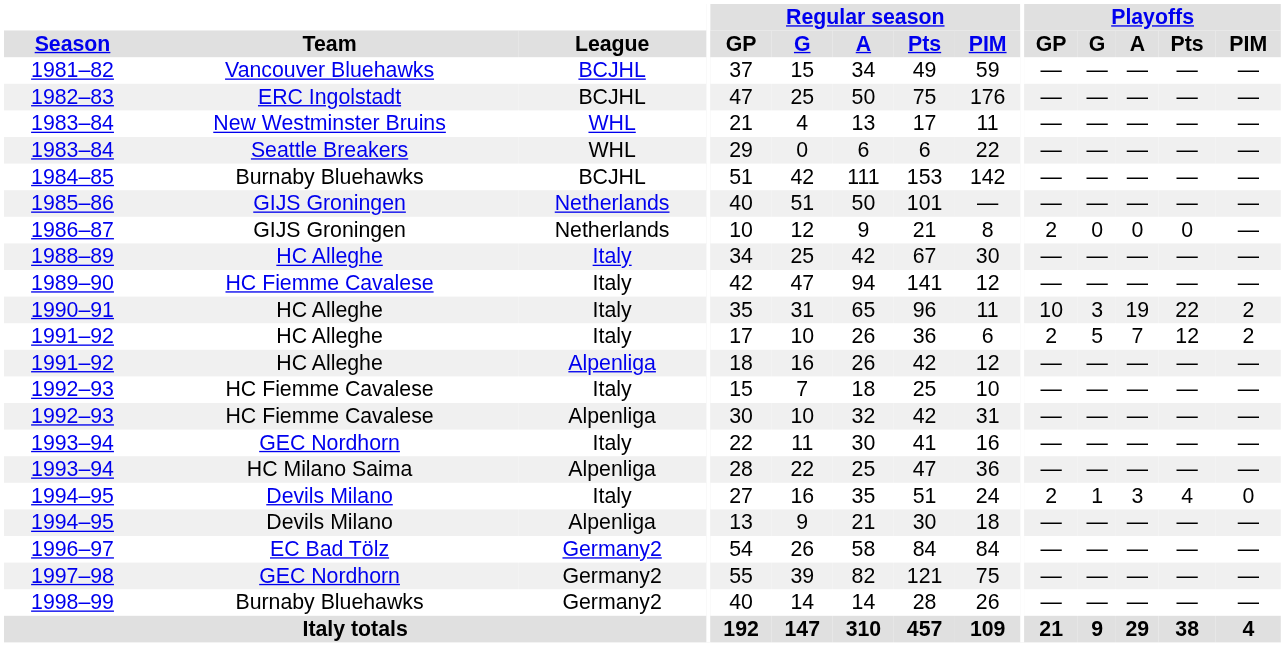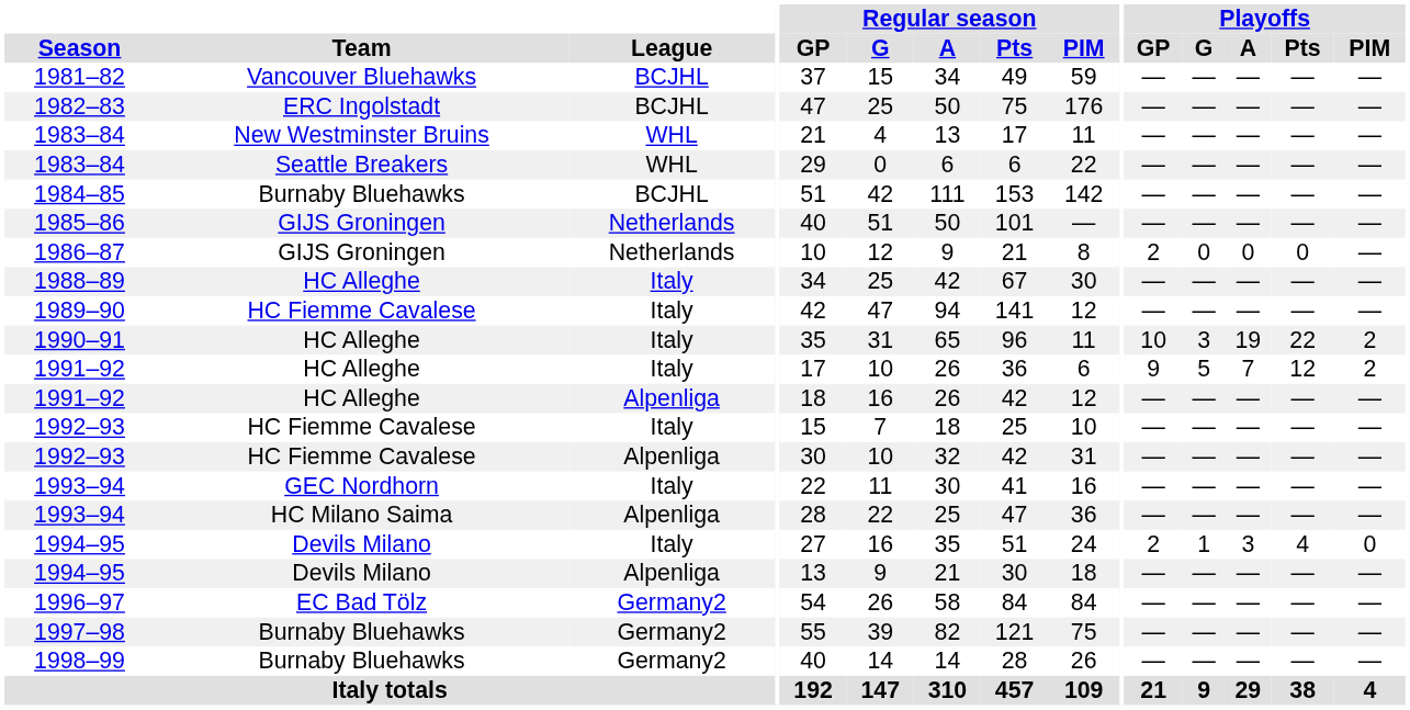 <table border="0" cellpadding="1" cellspacing="0" style="text-align:center; width:60em">
 <tr bgcolor="#e0e0e0">
 <th colspan="3" bgcolor="#ffffff"></th>
 <th rowspan="99" bgcolor="#ffffff"></th>
 <th colspan="5"><a href='#'>Regular season</a></th>
 <th rowspan="99" bgcolor="#ffffff"></th>
 <th colspan="5"><a href='#'>Playoffs</a></th>
 </tr>
 <tr bgcolor="#e0e0e0">
 <th><a href='#'>Season</a></th>
 <th>Team</th>
 <th>League</th>
 <th>GP</th>
 <th><a href='#'>G</a></th>
 <th><a href='#'>A</a></th>
 <th><a href='#'>Pts</a></th>
 <th><a href='#'>PIM</a></th>
 <th>GP</th>
 <th>G</th>
 <th>A</th>
 <th>Pts</th>
 <th>PIM</th>
 </tr>
 <tr>
 <td><a href='#'>1981–82</a></td>
 <td><a href='#'>Vancouver Bluehawks</a></td>
 <td><a href='#'>BCJHL</a></td>
 <td>37</td>
 <td>15</td>
 <td>34</td>
 <td>49</td>
 <td>59</td>
 <td>—</td>
 <td>—</td>
 <td>—</td>
 <td>—</td>
 <td>—</td>
 </tr>
 <tr bgcolor="#f0f0f0">
 <td><a href='#'>1982–83</a></td>
 <td><a href='#'>ERC Ingolstadt</a></td>
 <td>BCJHL</td>
 <td>47</td>
 <td>25</td>
 <td>50</td>
 <td>75</td>
 <td>176</td>
 <td>—</td>
 <td>—</td>
 <td>—</td>
 <td>—</td>
 <td>—</td>
 </tr>
 <tr>
 <td><a href='#'>1983–84</a></td>
 <td><a href='#'>New Westminster Bruins</a></td>
 <td><a href='#'>WHL</a></td>
 <td>21</td>
 <td>4</td>
 <td>13</td>
 <td>17</td>
 <td>11</td>
 <td>—</td>
 <td>—</td>
 <td>—</td>
 <td>—</td>
 <td>—</td>
 </tr>
 <tr bgcolor="#f0f0f0">
 <td><a href='#'>1983–84</a></td>
 <td><a href='#'>Seattle Breakers</a></td>
 <td>WHL</td>
 <td>29</td>
 <td>0</td>
 <td>6</td>
 <td>6</td>
 <td>22</td>
 <td>—</td>
 <td>—</td>
 <td>—</td>
 <td>—</td>
 <td>—</td>
 </tr>
 <tr>
 <td><a href='#'>1984–85</a></td>
 <td>Burnaby Bluehawks</td>
 <td>BCJHL</td>
 <td>51</td>
 <td>42</td>
 <td>111</td>
 <td>153</td>
 <td>142</td>
 <td>—</td>
 <td>—</td>
 <td>—</td>
 <td>—</td>
 <td>—</td>
 </tr>
 <tr bgcolor="#f0f0f0">
 <td><a href='#'>1985–86</a></td>
 <td><a href='#'>GIJS Groningen</a></td>
 <td><a href='#'>Netherlands</a></td>
 <td>40</td>
 <td>51</td>
 <td>50</td>
 <td>101</td>
 <td>—</td>
 <td>—</td>
 <td>—</td>
 <td>—</td>
 <td>—</td>
 <td>—</td>
 </tr>
 <tr>
 <td><a href='#'>1986–87</a></td>
 <td>GIJS Groningen</td>
 <td>Netherlands</td>
 <td>10</td>
 <td>12</td>
 <td>9</td>
 <td>21</td>
 <td>8</td>
 <td>2</td>
 <td>0</td>
 <td>0</td>
 <td>0</td>
 <td>—</td>
 </tr>
 <tr bgcolor="#f0f0f0">
 <td><a href='#'>1988–89</a></td>
 <td><a href='#'>HC Alleghe</a></td>
 <td><a href='#'>Italy</a></td>
 <td>34</td>
 <td>25</td>
 <td>42</td>
 <td>67</td>
 <td>30</td>
 <td>—</td>
 <td>—</td>
 <td>—</td>
 <td>—</td>
 <td>—</td>
 </tr>
 <tr>
 <td><a href='#'>1989–90</a></td>
 <td><a href='#'>HC Fiemme Cavalese</a></td>
 <td>Italy</td>
 <td>42</td>
 <td>47</td>
 <td>94</td>
 <td>141</td>
 <td>12</td>
 <td>—</td>
 <td>—</td>
 <td>—</td>
 <td>—</td>
 <td>—</td>
 </tr>
 <tr bgcolor="#f0f0f0">
 <td><a href='#'>1990–91</a></td>
 <td>HC Alleghe</td>
 <td>Italy</td>
 <td>35</td>
 <td>31</td>
 <td>65</td>
 <td>96</td>
 <td>11</td>
 <td>10</td>
 <td>3</td>
 <td>19</td>
 <td>22</td>
 <td>2</td>
 </tr>
 <tr>
 <td><a href='#'>1991–92</a></td>
 <td>HC Alleghe</td>
 <td>Italy</td>
 <td>17</td>
 <td>10</td>
 <td>26</td>
 <td>36</td>
 <td>6</td>
-<td>2</td>
+<td>9</td>
 <td>5</td>
 <td>7</td>
 <td>12</td>
 <td>2</td>
 </tr>
 <tr bgcolor="#f0f0f0">
 <td><a href='#'>1991–92</a></td>
 <td>HC Alleghe</td>
 <td><a href='#'>Alpenliga</a></td>
 <td>18</td>
 <td>16</td>
 <td>26</td>
 <td>42</td>
 <td>12</td>
 <td>—</td>
 <td>—</td>
 <td>—</td>
 <td>—</td>
 <td>—</td>
 </tr>
 <tr>
 <td><a href='#'>1992–93</a></td>
 <td>HC Fiemme Cavalese</td>
 <td>Italy</td>
 <td>15</td>
 <td>7</td>
 <td>18</td>
 <td>25</td>
 <td>10</td>
 <td>—</td>
 <td>—</td>
 <td>—</td>
 <td>—</td>
 <td>—</td>
 </tr>
 <tr bgcolor="#f0f0f0">
 <td><a href='#'>1992–93</a></td>
 <td>HC Fiemme Cavalese</td>
 <td>Alpenliga</td>
 <td>30</td>
 <td>10</td>
 <td>32</td>
 <td>42</td>
 <td>31</td>
 <td>—</td>
 <td>—</td>
 <td>—</td>
 <td>—</td>
 <td>—</td>
 </tr>
 <tr>
 <td><a href='#'>1993–94</a></td>
 <td><a href='#'>GEC Nordhorn</a></td>
 <td>Italy</td>
 <td>22</td>
 <td>11</td>
 <td>30</td>
 <td>41</td>
 <td>16</td>
 <td>—</td>
 <td>—</td>
 <td>—</td>
 <td>—</td>
 <td>—</td>
 </tr>
 <tr bgcolor="#f0f0f0">
 <td><a href='#'>1993–94</a></td>
 <td>HC Milano Saima</td>
 <td>Alpenliga</td>
 <td>28</td>
 <td>22</td>
 <td>25</td>
 <td>47</td>
 <td>36</td>
 <td>—</td>
 <td>—</td>
 <td>—</td>
 <td>—</td>
 <td>—</td>
 </tr>
 <tr>
 <td><a href='#'>1994–95</a></td>
 <td><a href='#'>Devils Milano</a></td>
 <td>Italy</td>
 <td>27</td>
 <td>16</td>
 <td>35</td>
 <td>51</td>
 <td>24</td>
 <td>2</td>
 <td>1</td>
 <td>3</td>
 <td>4</td>
 <td>0</td>
 </tr>
 <tr bgcolor="#f0f0f0">
 <td><a href='#'>1994–95</a></td>
 <td>Devils Milano</td>
 <td>Alpenliga</td>
 <td>13</td>
 <td>9</td>
 <td>21</td>
 <td>30</td>
 <td>18</td>
 <td>—</td>
 <td>—</td>
 <td>—</td>
 <td>—</td>
 <td>—</td>
 </tr>
 <tr>
 <td><a href='#'>1996–97</a></td>
 <td><a href='#'>EC Bad Tölz</a></td>
 <td><a href='#'>Germany2</a></td>
 <td>54</td>
 <td>26</td>
 <td>58</td>
 <td>84</td>
 <td>84</td>
 <td>—</td>
 <td>—</td>
 <td>—</td>
 <td>—</td>
 <td>—</td>
 </tr>
 <tr bgcolor="#f0f0f0">
 <td><a href='#'>1997–98</a></td>
-<td><a href='#'>GEC Nordhorn</a></td>
+<td>Burnaby Bluehawks</td>
 <td>Germany2</td>
 <td>55</td>
 <td>39</td>
 <td>82</td>
 <td>121</td>
 <td>75</td>
 <td>—</td>
 <td>—</td>
 <td>—</td>
 <td>—</td>
 <td>—</td>
 </tr>
 <tr>
 <td><a href='#'>1998–99</a></td>
 <td>Burnaby Bluehawks</td>
 <td>Germany2</td>
 <td>40</td>
 <td>14</td>
 <td>14</td>
 <td>28</td>
 <td>26</td>
 <td>—</td>
 <td>—</td>
 <td>—</td>
 <td>—</td>
 <td>—</td>
 </tr>
 <tr>
 </tr>
 <tr ALIGN="center" bgcolor="#e0e0e0">
 <th colspan="3">Italy totals</th>
 <th ALIGN="center">192</th>
 <th ALIGN="center">147</th>
 <th ALIGN="center">310</th>
 <th ALIGN="center">457</th>
 <th ALIGN="center">109</th>
 <th ALIGN="center">21</th>
 <th ALIGN="center">9</th>
 <th ALIGN="center">29</th>
 <th ALIGN="center">38</th>
 <th ALIGN="center">4</th>
 </tr>
 </table>
